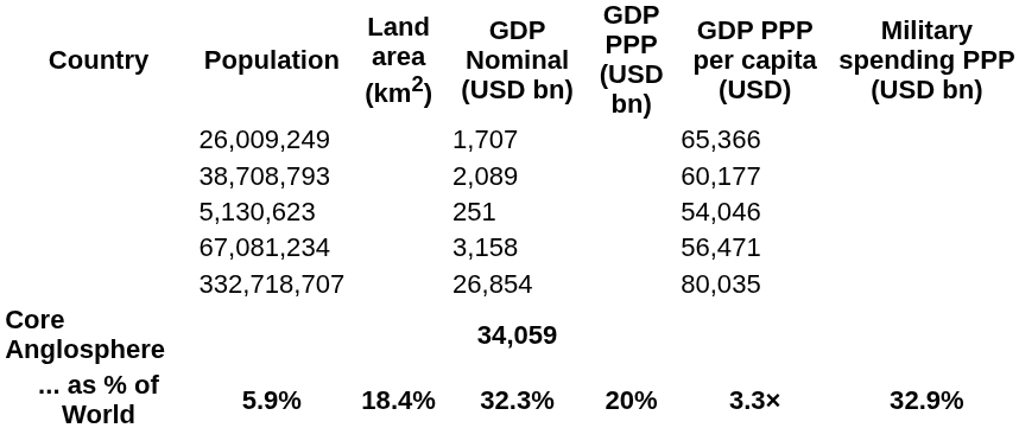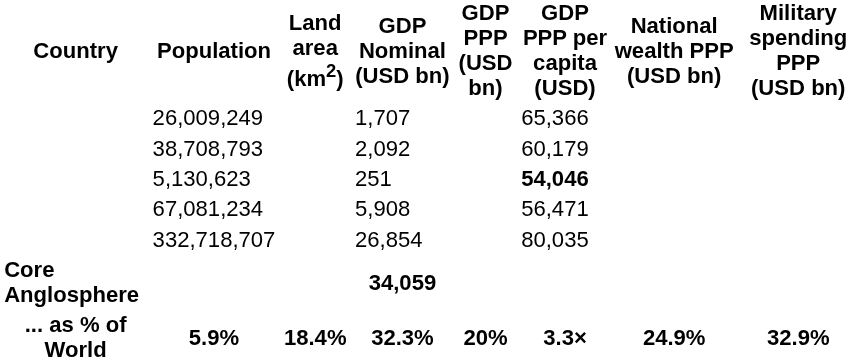 <table>
 <tr>
 <th>Country</th>
 <th>Population</th>
 <th>Land area<br>(km<sup>2</sup>)</th>
 <th>GDP Nominal<br>(USD bn)</th>
 <th>GDP PPP<br>(USD bn)</th>
 <th>GDP PPP per capita<br>(USD)</th>
+<th>National wealth PPP (USD bn)</th>
 <th>Military spending PPP<br>(USD bn)</th>
 </tr>
 <tr>
 <td align="left"></td>
 <td>26,009,249</td>
 <td></td>
 <td>1,707</td>
 <td style="text-align:center;"></td>
 <td>65,366</td>
 <td></td>
+<td></td>
 </tr>
 <tr>
 <td align="left"></td>
 <td>38,708,793</td>
 <td></td>
-<td>2,089</td>
+<td>2,092</td>
 <td style="text-align:center;"></td>
-<td>60,177</td>
+<td>60,179</td>
+<td></td>
 <td></td>
 </tr>
 <tr>
 <td align="left"></td>
 <td>5,130,623</td>
 <td></td>
 <td>251</td>
 <td style="text-align:center;"></td>
-<td>54,046</td>
+<td><strong>54,046</strong></td>
+<td></td>
 <td></td>
 </tr>
 <tr>
 <td align="left"></td>
 <td>67,081,234</td>
 <td></td>
-<td>3,158</td>
+<td>5,908</td>
 <td style="text-align:center;"></td>
 <td>56,471</td>
+<td></td>
 <td></td>
 </tr>
 <tr>
 <td align="left"></td>
 <td>332,718,707</td>
 <td></td>
 <td>26,854</td>
 <td style="text-align:center;"></td>
 <td>80,035</td>
 <td></td>
+<td></td>
 </tr>
 <tr>
 <th align="left">Core Anglosphere</th>
 <th></th>
 <th></th>
 <th>34,059</th>
+<th></th>
 <th></th>
 <th></th>
 <th></th>
 </tr>
 <tr>
 <th>... as % of World</th>
 <th>5.9%</th>
 <th>18.4%</th>
 <th>32.3%</th>
 <th>20%</th>
 <th>3.3×</th>
+<th>24.9%</th>
 <th>32.9%</th>
 </tr>
 </table>
